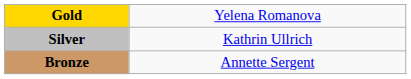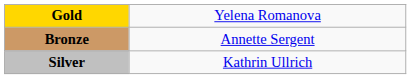 <table class="wikitable" style="text-align:center; " width="35%">
 <tr>
 <td bgcolor="gold"><strong>Gold</strong></td>
 <td><a href='#'>Yelena Romanova</a><br>  <small><em></em></small></td>
 </tr>
 <tr>
+<td bgcolor="CC9966"><strong>Bronze</strong></td>
+<td><a href='#'>Annette Sergent</a><br>  <small><em></em></small></td>
+</tr>
+<tr>
 <td bgcolor="silver"><strong>Silver</strong></td>
 <td><a href='#'>Kathrin Ullrich</a><br>  <small><em></em></small></td>
 </tr>
-<tr>
-<td bgcolor="CC9966"><strong>Bronze</strong></td>
-<td><a href='#'>Annette Sergent</a><br>  <small><em></em></small></td>
-</tr>
 </table>
